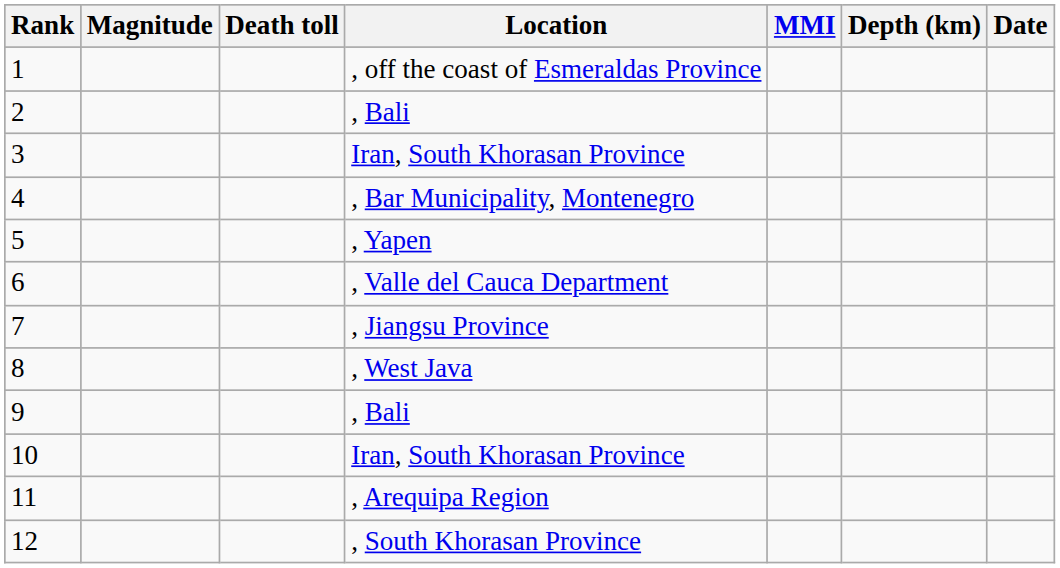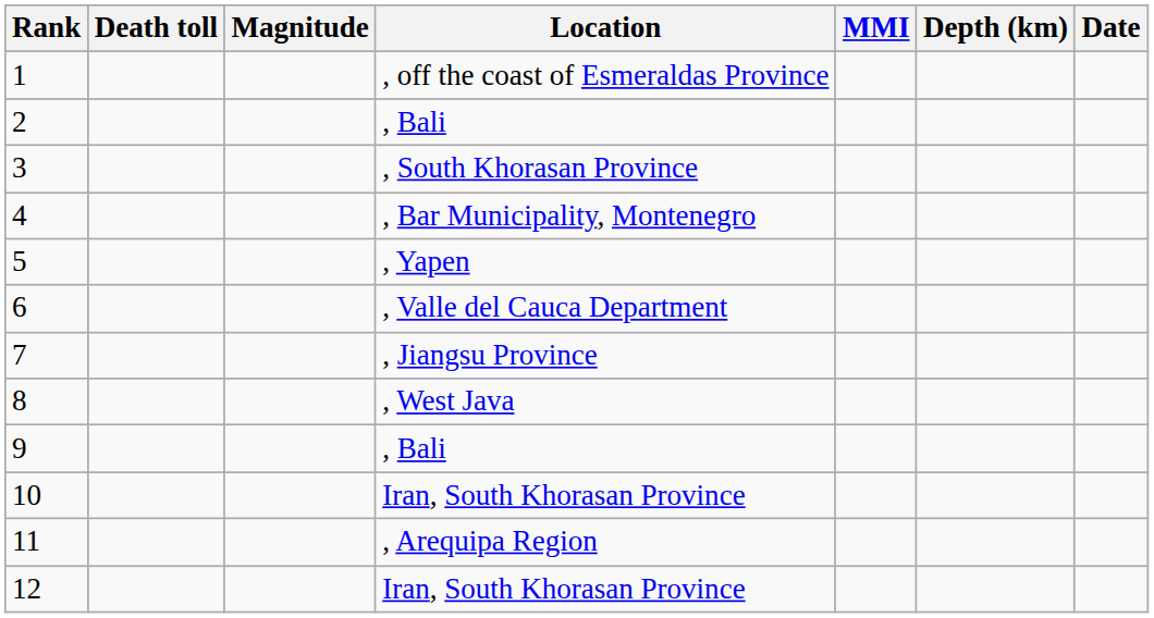 <table class="sortable wikitable" style="font-size:100%;">
 <tr>
 <th>Rank</th>
+<th>Death toll</th>
 <th>Magnitude</th>
-<th>Death toll</th>
 <th>Location</th>
 <th><a href='#'>MMI</a></th>
 <th>Depth (km)</th>
 <th>Date</th>
 </tr>
 <tr>
 <td>1</td>
 <td></td>
 <td></td>
 <td>, off the coast of <a href='#'>Esmeraldas Province</a></td>
 <td></td>
 <td></td>
 <td></td>
 </tr>
 <tr>
 <td>2</td>
 <td></td>
 <td></td>
 <td>, <a href='#'>Bali</a></td>
 <td></td>
 <td></td>
 <td></td>
 </tr>
 <tr>
 <td>3</td>
 <td></td>
 <td></td>
-<td> <a href='#'>Iran</a>, <a href='#'>South Khorasan Province</a></td>
+<td>, <a href='#'>South Khorasan Province</a></td>
 <td></td>
 <td></td>
 <td></td>
 </tr>
 <tr>
 <td>4</td>
 <td></td>
 <td></td>
 <td>, <a href='#'>Bar Municipality</a>, <a href='#'>Montenegro</a></td>
 <td></td>
 <td></td>
 <td></td>
 </tr>
 <tr>
 <td>5</td>
 <td></td>
 <td></td>
 <td>, <a href='#'>Yapen</a></td>
 <td></td>
 <td></td>
 <td></td>
 </tr>
 <tr>
 <td>6</td>
 <td></td>
 <td></td>
 <td>, <a href='#'>Valle del Cauca Department</a></td>
 <td></td>
 <td></td>
 <td></td>
 </tr>
 <tr>
 <td>7</td>
 <td></td>
 <td></td>
 <td>, <a href='#'>Jiangsu Province</a></td>
 <td></td>
 <td></td>
 <td></td>
 </tr>
 <tr>
 <td>8</td>
 <td></td>
 <td></td>
 <td>, <a href='#'>West Java</a></td>
 <td></td>
 <td></td>
 <td></td>
 </tr>
 <tr>
 <td>9</td>
 <td></td>
 <td></td>
 <td>, <a href='#'>Bali</a></td>
 <td></td>
 <td></td>
 <td></td>
 </tr>
 <tr>
 <td>10</td>
 <td></td>
 <td></td>
 <td> <a href='#'>Iran</a>, <a href='#'>South Khorasan Province</a></td>
 <td></td>
 <td></td>
 <td></td>
 </tr>
 <tr>
 <td>11</td>
 <td></td>
 <td></td>
 <td>, <a href='#'>Arequipa Region</a></td>
 <td></td>
 <td></td>
 <td></td>
 </tr>
 <tr>
 <td>12</td>
 <td></td>
 <td></td>
-<td>, <a href='#'>South Khorasan Province</a></td>
+<td> <a href='#'>Iran</a>, <a href='#'>South Khorasan Province</a></td>
 <td></td>
 <td></td>
 <td></td>
 </tr>
 </table>
